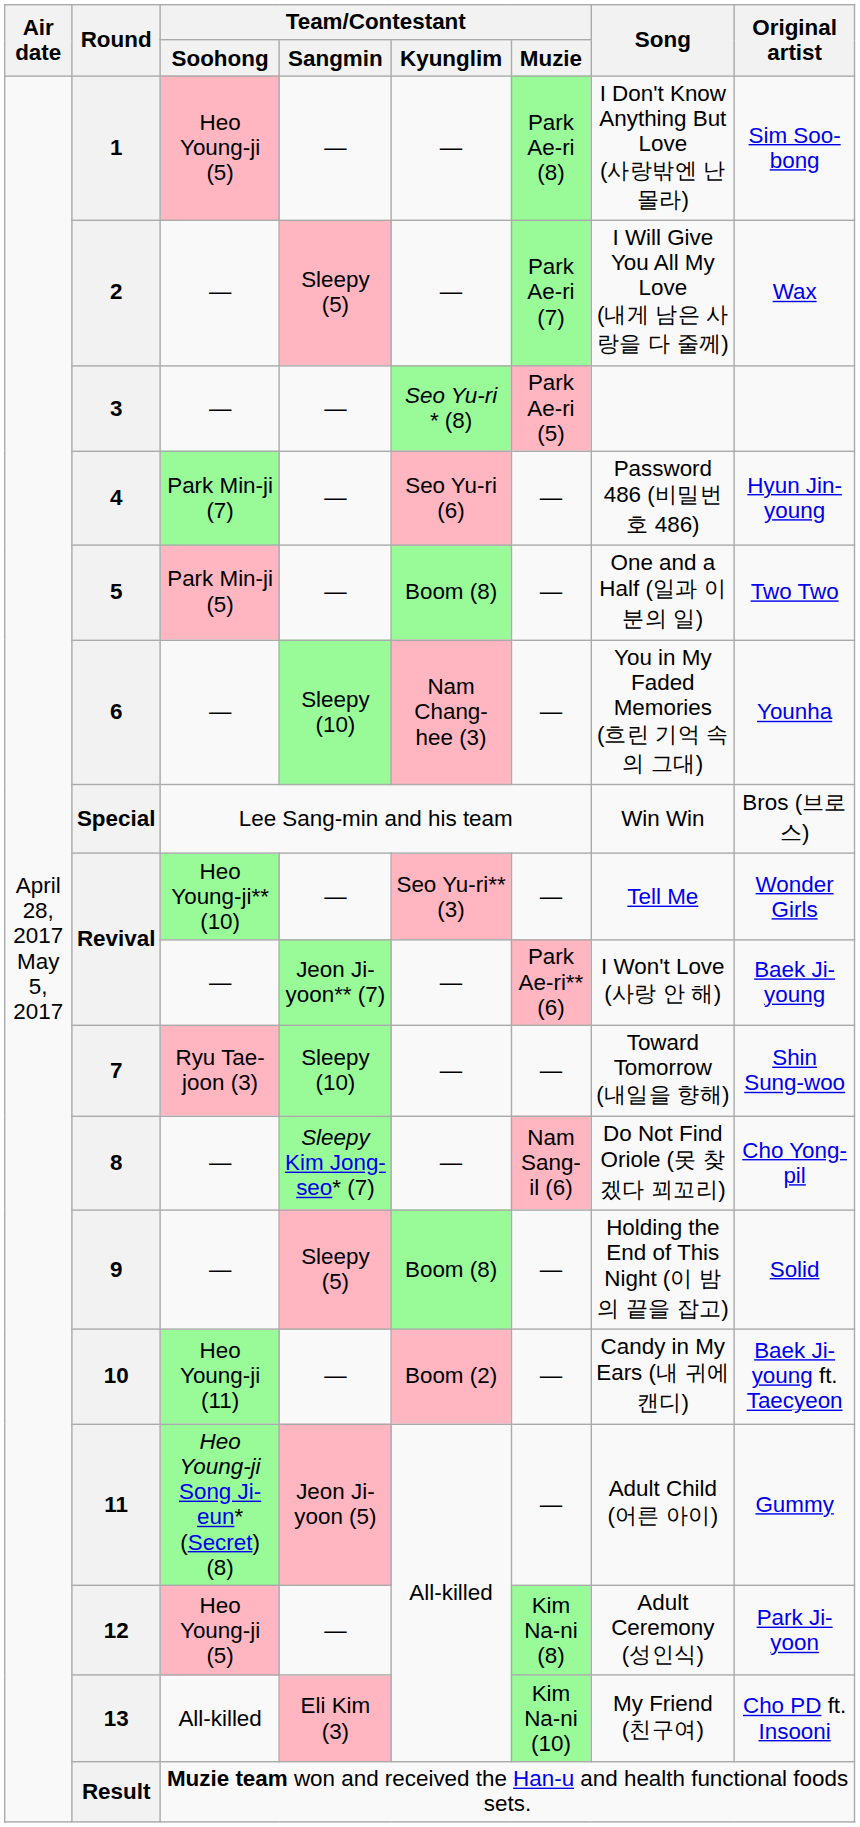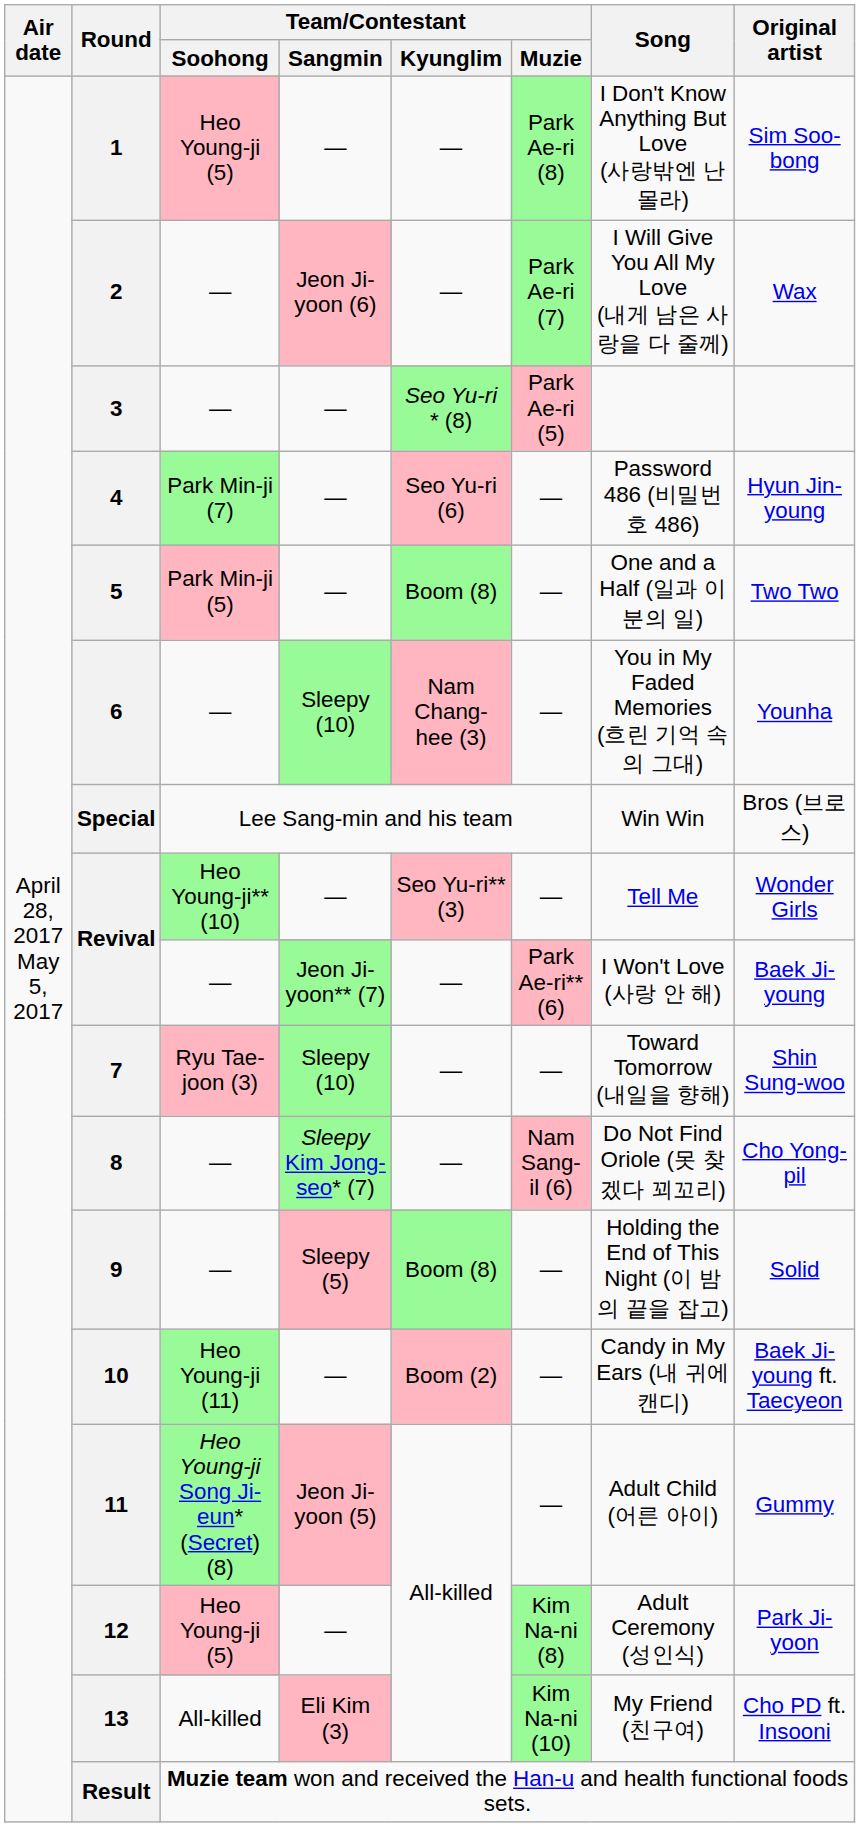 <table class="wikitable" style="text-align:center;">
 <tr>
 <th rowspan=2>Air date</th>
 <th rowspan=2>Round</th>
 <th colspan=4>Team/Contestant</th>
 <th rowspan=2>Song</th>
 <th rowspan=2>Original artist</th>
 </tr>
 <tr>
 <th>Soohong</th>
 <th>Sangmin</th>
 <th>Kyunglim</th>
 <th>Muzie</th>
 </tr>
 <tr>
 <td rowspan=17>April 28, 2017<br>May 5, 2017</td>
 <th>1</th>
 <td bgcolor=lightpink>Heo Young-ji (5)</td>
 <td>—</td>
 <td>—</td>
 <td bgcolor=palegreen>Park Ae-ri (8)</td>
 <td>I Don't Know Anything But Love<br>(사랑밖엔 난 몰라)</td>
 <td><a href='#'>Sim Soo-bong</a></td>
 </tr>
 <tr>
 <th>2</th>
 <td>—</td>
-<td bgcolor=lightpink>Sleepy (5)</td>
+<td bgcolor=lightpink>Jeon Ji-yoon (6)</td>
 <td>—</td>
 <td bgcolor=palegreen>Park Ae-ri (7)</td>
 <td>I Will Give You All My Love<br>(내게 남은 사랑을 다 줄께)</td>
 <td><a href='#'>Wax</a></td>
 </tr>
 <tr>
 <th>3</th>
 <td>—</td>
 <td>—</td>
 <td bgcolor=palegreen><em>Seo Yu-ri</em><br>* (8)</td>
 <td bgcolor=lightpink>Park Ae-ri (5)</td>
 <td></td>
 <td></td>
 </tr>
 <tr>
 <th>4</th>
 <td bgcolor=palegreen>Park Min-ji (7)</td>
 <td>—</td>
 <td bgcolor=lightpink>Seo Yu-ri (6)</td>
 <td>—</td>
 <td>Password 486 (비밀번호 486)</td>
 <td><a href='#'>Hyun Jin-young</a></td>
 </tr>
 <tr>
 <th>5</th>
 <td bgcolor=lightpink>Park Min-ji (5)</td>
 <td>—</td>
 <td bgcolor=palegreen>Boom (8)</td>
 <td>—</td>
 <td>One and a Half (일과 이분의 일)</td>
 <td><a href='#'>Two Two</a></td>
 </tr>
 <tr>
 <th>6</th>
 <td>—</td>
 <td bgcolor=palegreen>Sleepy (10)</td>
 <td bgcolor=lightpink>Nam Chang-hee (3)</td>
 <td>—</td>
 <td>You in My Faded Memories (흐린 기억 속의 그대)</td>
 <td><a href='#'>Younha</a></td>
 </tr>
 <tr>
 <th>Special</th>
 <td colspan=4>Lee Sang-min and his team</td>
 <td>Win Win</td>
 <td>Bros (브로스)</td>
 </tr>
 <tr>
 <th rowspan=2>Revival</th>
 <td bgcolor=palegreen>Heo Young-ji** (10)</td>
 <td>—</td>
 <td bgcolor=lightpink>Seo Yu-ri** (3)</td>
 <td>—</td>
 <td><a href='#'>Tell Me</a></td>
 <td><a href='#'>Wonder Girls</a></td>
 </tr>
 <tr>
 <td>—</td>
 <td bgcolor=palegreen>Jeon Ji-yoon** (7)</td>
 <td>—</td>
 <td bgcolor=lightpink>Park Ae-ri** (6)</td>
 <td>I Won't Love (사랑 안 해)</td>
 <td><a href='#'>Baek Ji-young</a></td>
 </tr>
 <tr>
 <th>7</th>
 <td bgcolor=lightpink>Ryu Tae-joon (3)</td>
 <td bgcolor=palegreen>Sleepy (10)</td>
 <td>—</td>
 <td>—</td>
 <td>Toward Tomorrow (내일을 향해)</td>
 <td><a href='#'>Shin Sung-woo</a></td>
 </tr>
 <tr>
 <th>8</th>
 <td>—</td>
 <td bgcolor=palegreen><em>Sleepy</em><br><a href='#'>Kim Jong-seo</a>* (7)</td>
 <td>—</td>
 <td bgcolor=lightpink>Nam Sang-il (6)</td>
 <td>Do Not Find Oriole (못 찾겠다 꾀꼬리)</td>
 <td><a href='#'>Cho Yong-pil</a></td>
 </tr>
 <tr>
 <th>9</th>
 <td>—</td>
 <td bgcolor=lightpink>Sleepy (5)</td>
 <td bgcolor=palegreen>Boom (8)</td>
 <td>—</td>
 <td>Holding the End of This Night (이 밤의 끝을 잡고)</td>
 <td><a href='#'>Solid</a></td>
 </tr>
 <tr>
 <th>10</th>
 <td bgcolor=palegreen>Heo Young-ji (11)</td>
 <td>—</td>
 <td bgcolor=lightpink>Boom (2)</td>
 <td>—</td>
 <td>Candy in My Ears (내 귀에 캔디)</td>
 <td><a href='#'>Baek Ji-young</a> ft. <a href='#'>Taecyeon</a></td>
 </tr>
 <tr>
 <th>11</th>
 <td bgcolor=palegreen><em>Heo Young-ji</em><br><a href='#'>Song Ji-eun</a>* (<a href='#'>Secret</a>) (8)</td>
 <td bgcolor=lightpink>Jeon Ji-yoon (5)</td>
 <td rowspan=3>All-killed</td>
 <td>—</td>
 <td>Adult Child (어른 아이)</td>
 <td><a href='#'>Gummy</a></td>
 </tr>
 <tr>
 <th>12</th>
 <td bgcolor=lightpink>Heo Young-ji (5)</td>
 <td>—</td>
 <td bgcolor=palegreen>Kim Na-ni (8)</td>
 <td>Adult Ceremony (성인식)</td>
 <td><a href='#'>Park Ji-yoon</a></td>
 </tr>
 <tr>
 <th>13</th>
 <td>All-killed</td>
 <td bgcolor=lightpink>Eli Kim (3)</td>
 <td bgcolor=palegreen>Kim Na-ni (10)</td>
 <td>My Friend (친구여)</td>
 <td><a href='#'>Cho PD</a> ft. <a href='#'>Insooni</a></td>
 </tr>
 <tr>
 <th>Result</th>
 <td colspan=6><strong>Muzie team</strong> won and received the <a href='#'>Han-u</a> and health functional foods sets.</td>
 </tr>
 </table>
